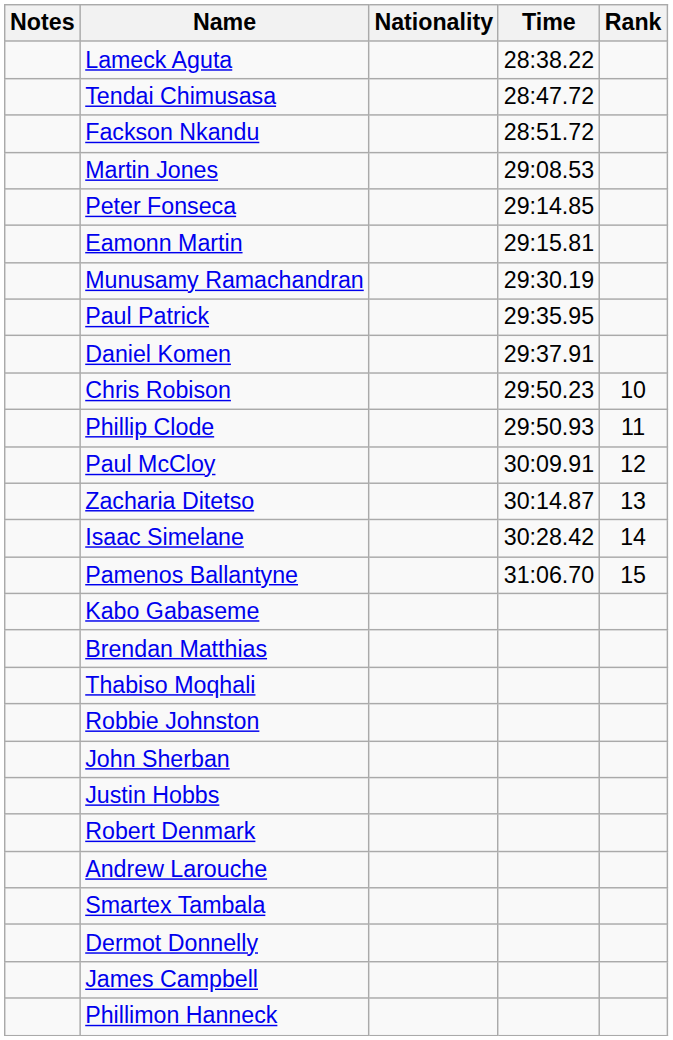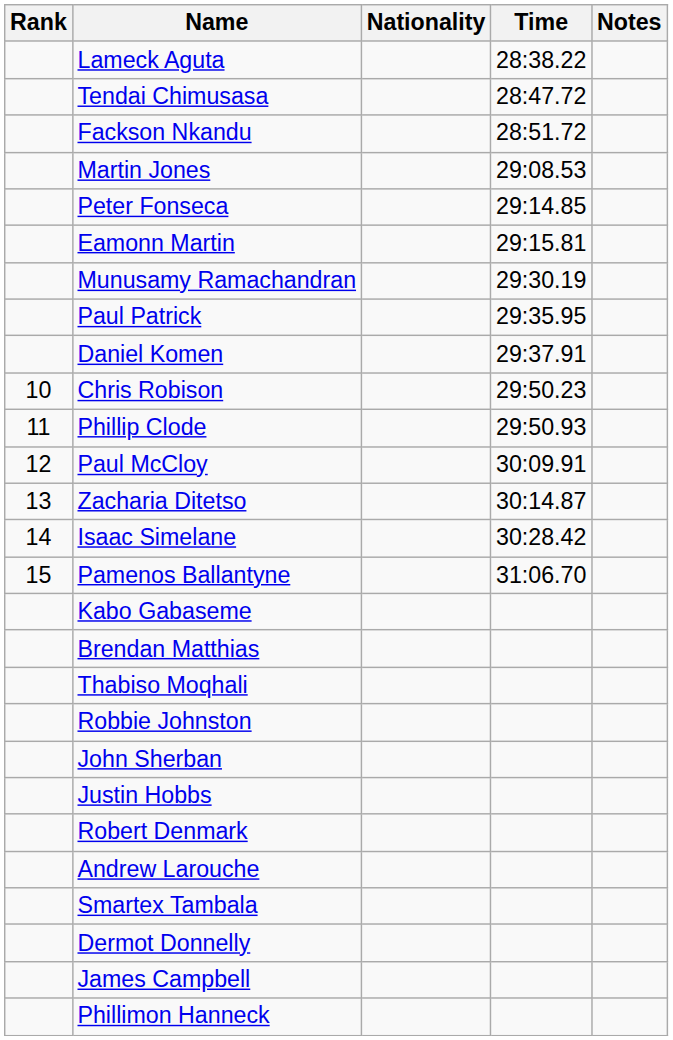 <table class="wikitable sortable" style=" text-align:center">
 <tr>
-<th>Notes</th>
+<th>Rank</th>
 <th>Name</th>
 <th>Nationality</th>
 <th>Time</th>
-<th>Rank</th>
+<th>Notes</th>
 </tr>
 <tr>
 <td></td>
 <td align=left><a href='#'>Lameck Aguta</a></td>
 <td align=left></td>
 <td>28:38.22</td>
 <td></td>
 </tr>
 <tr>
 <td></td>
 <td align=left><a href='#'>Tendai Chimusasa</a></td>
 <td align=left></td>
 <td>28:47.72</td>
 <td></td>
 </tr>
 <tr>
 <td></td>
 <td align=left><a href='#'>Fackson Nkandu</a></td>
 <td align=left></td>
 <td>28:51.72</td>
 <td></td>
 </tr>
 <tr>
 <td></td>
 <td align=left><a href='#'>Martin Jones</a></td>
 <td align=left></td>
 <td>29:08.53</td>
 <td></td>
 </tr>
 <tr>
 <td></td>
 <td align=left><a href='#'>Peter Fonseca</a></td>
 <td align=left></td>
 <td>29:14.85</td>
 <td></td>
 </tr>
 <tr>
 <td></td>
 <td align=left><a href='#'>Eamonn Martin</a></td>
 <td align=left></td>
 <td>29:15.81</td>
 <td></td>
 </tr>
 <tr>
 <td></td>
 <td align=left><a href='#'>Munusamy Ramachandran</a></td>
 <td align=left></td>
 <td>29:30.19</td>
 <td></td>
 </tr>
 <tr>
 <td></td>
 <td align=left><a href='#'>Paul Patrick</a></td>
 <td align=left></td>
 <td>29:35.95</td>
 <td></td>
 </tr>
 <tr>
 <td></td>
 <td align=left><a href='#'>Daniel Komen</a></td>
 <td align=left></td>
 <td>29:37.91</td>
 <td></td>
 </tr>
 <tr>
-<td></td>
+<td>10</td>
 <td align=left><a href='#'>Chris Robison</a></td>
 <td align=left></td>
 <td>29:50.23</td>
-<td>10</td>
+<td></td>
 </tr>
 <tr>
-<td></td>
+<td>11</td>
 <td align=left><a href='#'>Phillip Clode</a></td>
 <td align=left></td>
 <td>29:50.93</td>
-<td>11</td>
+<td></td>
 </tr>
 <tr>
-<td></td>
+<td>12</td>
 <td align=left><a href='#'>Paul McCloy</a></td>
 <td align=left></td>
 <td>30:09.91</td>
-<td>12</td>
+<td></td>
 </tr>
 <tr>
-<td></td>
+<td>13</td>
 <td align=left><a href='#'>Zacharia Ditetso</a></td>
 <td align=left></td>
 <td>30:14.87</td>
-<td>13</td>
+<td></td>
 </tr>
 <tr>
-<td></td>
+<td>14</td>
 <td align=left><a href='#'>Isaac Simelane</a></td>
 <td align=left></td>
 <td>30:28.42</td>
-<td>14</td>
+<td></td>
 </tr>
 <tr>
-<td></td>
+<td>15</td>
 <td align=left><a href='#'>Pamenos Ballantyne</a></td>
 <td align=left></td>
 <td>31:06.70</td>
-<td>15</td>
+<td></td>
 </tr>
 <tr>
 <td></td>
 <td align=left><a href='#'>Kabo Gabaseme</a></td>
 <td align=left></td>
 <td></td>
 <td></td>
 </tr>
 <tr>
 <td></td>
 <td align=left><a href='#'>Brendan Matthias</a></td>
 <td align=left></td>
 <td></td>
 <td></td>
 </tr>
 <tr>
 <td></td>
 <td align=left><a href='#'>Thabiso Moqhali</a></td>
 <td align=left></td>
 <td></td>
 <td></td>
 </tr>
 <tr>
 <td></td>
 <td align=left><a href='#'>Robbie Johnston</a></td>
 <td align=left></td>
 <td></td>
 <td></td>
 </tr>
 <tr>
 <td></td>
 <td align=left><a href='#'>John Sherban</a></td>
 <td align=left></td>
 <td></td>
 <td></td>
 </tr>
 <tr>
 <td></td>
 <td align=left><a href='#'>Justin Hobbs</a></td>
 <td align=left></td>
 <td></td>
 <td></td>
 </tr>
 <tr>
 <td></td>
 <td align=left><a href='#'>Robert Denmark</a></td>
 <td align=left></td>
 <td></td>
 <td></td>
 </tr>
 <tr>
 <td></td>
 <td align=left><a href='#'>Andrew Larouche</a></td>
 <td align=left></td>
 <td></td>
 <td></td>
 </tr>
 <tr>
 <td></td>
 <td align=left><a href='#'>Smartex Tambala</a></td>
 <td align=left></td>
 <td></td>
 <td></td>
 </tr>
 <tr>
 <td></td>
 <td align=left><a href='#'>Dermot Donnelly</a></td>
 <td align=left></td>
 <td></td>
 <td></td>
 </tr>
 <tr>
 <td></td>
 <td align=left><a href='#'>James Campbell</a></td>
 <td align=left></td>
 <td></td>
 <td></td>
 </tr>
 <tr>
 <td></td>
 <td align=left><a href='#'>Phillimon Hanneck</a></td>
 <td align=left></td>
 <td></td>
 <td></td>
 </tr>
 </table>
